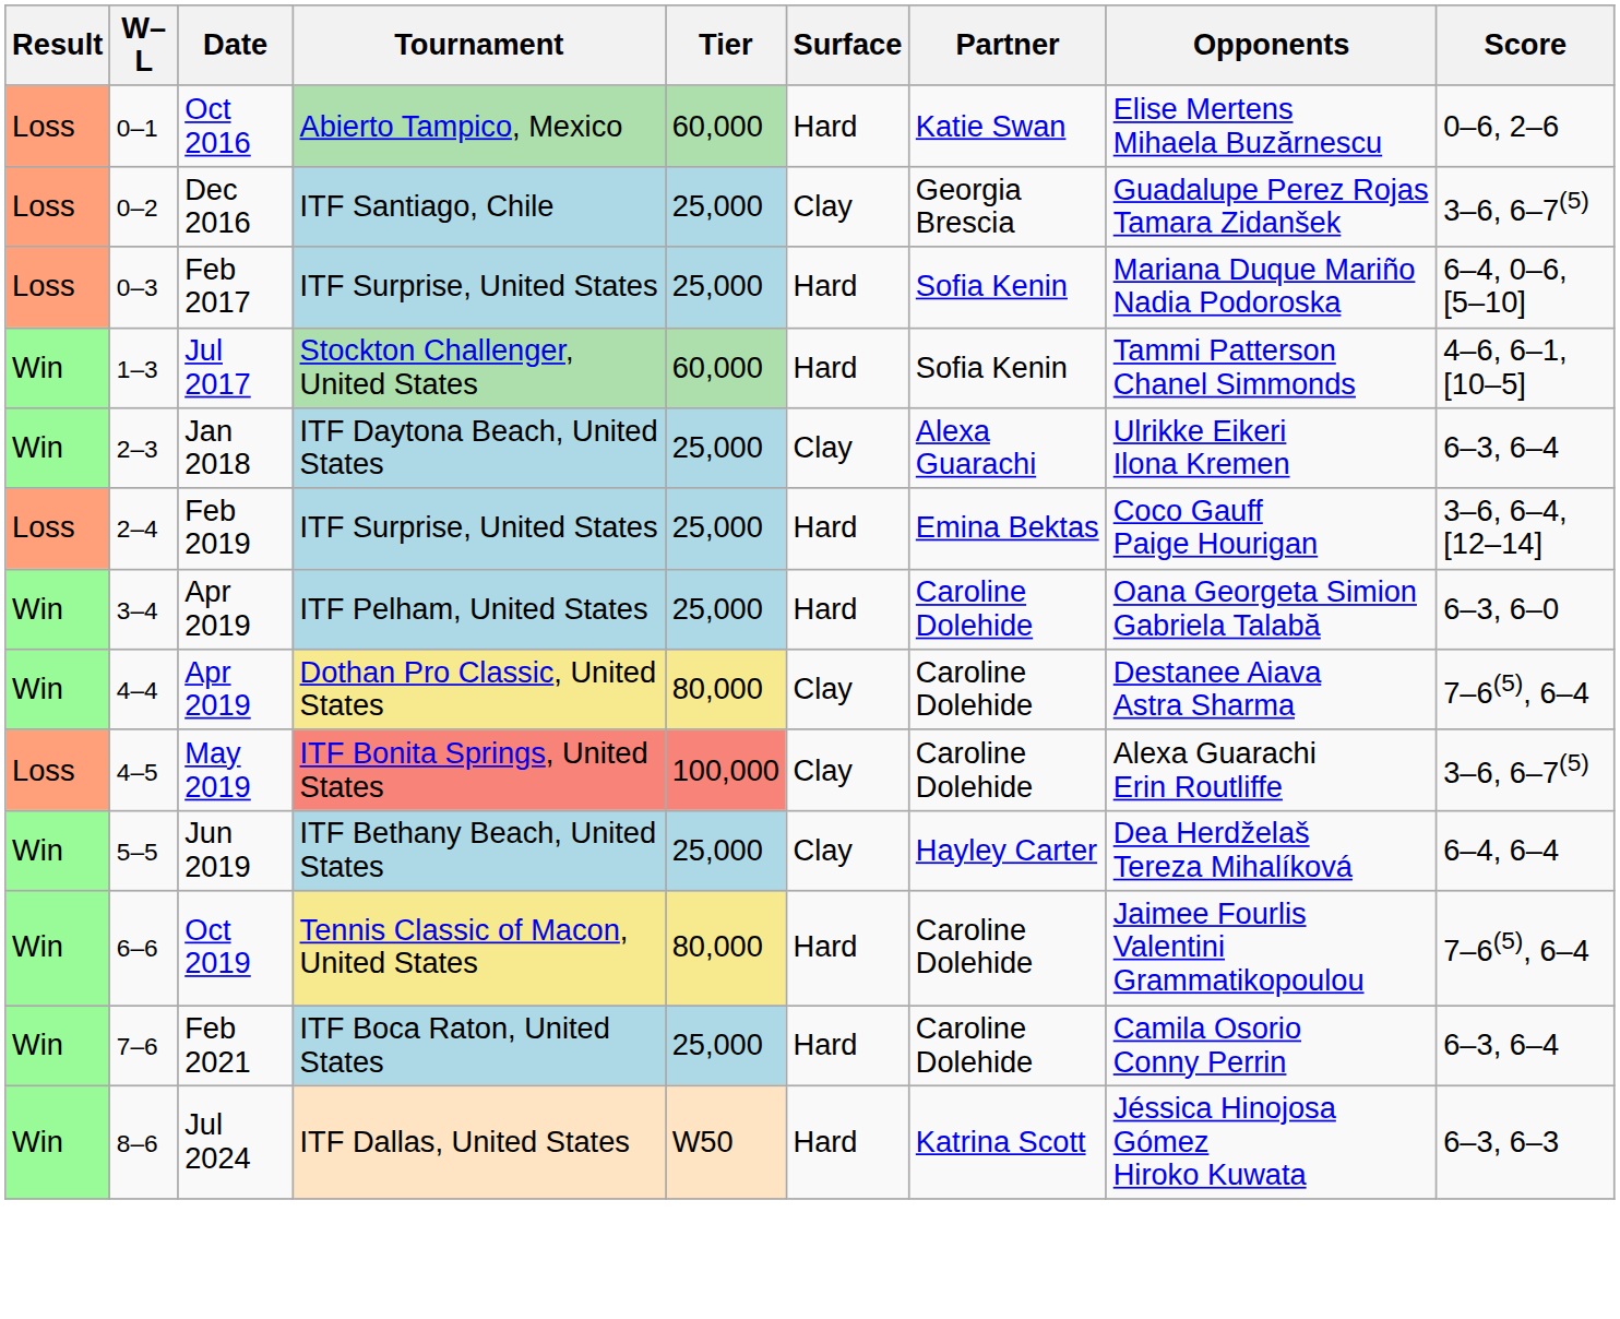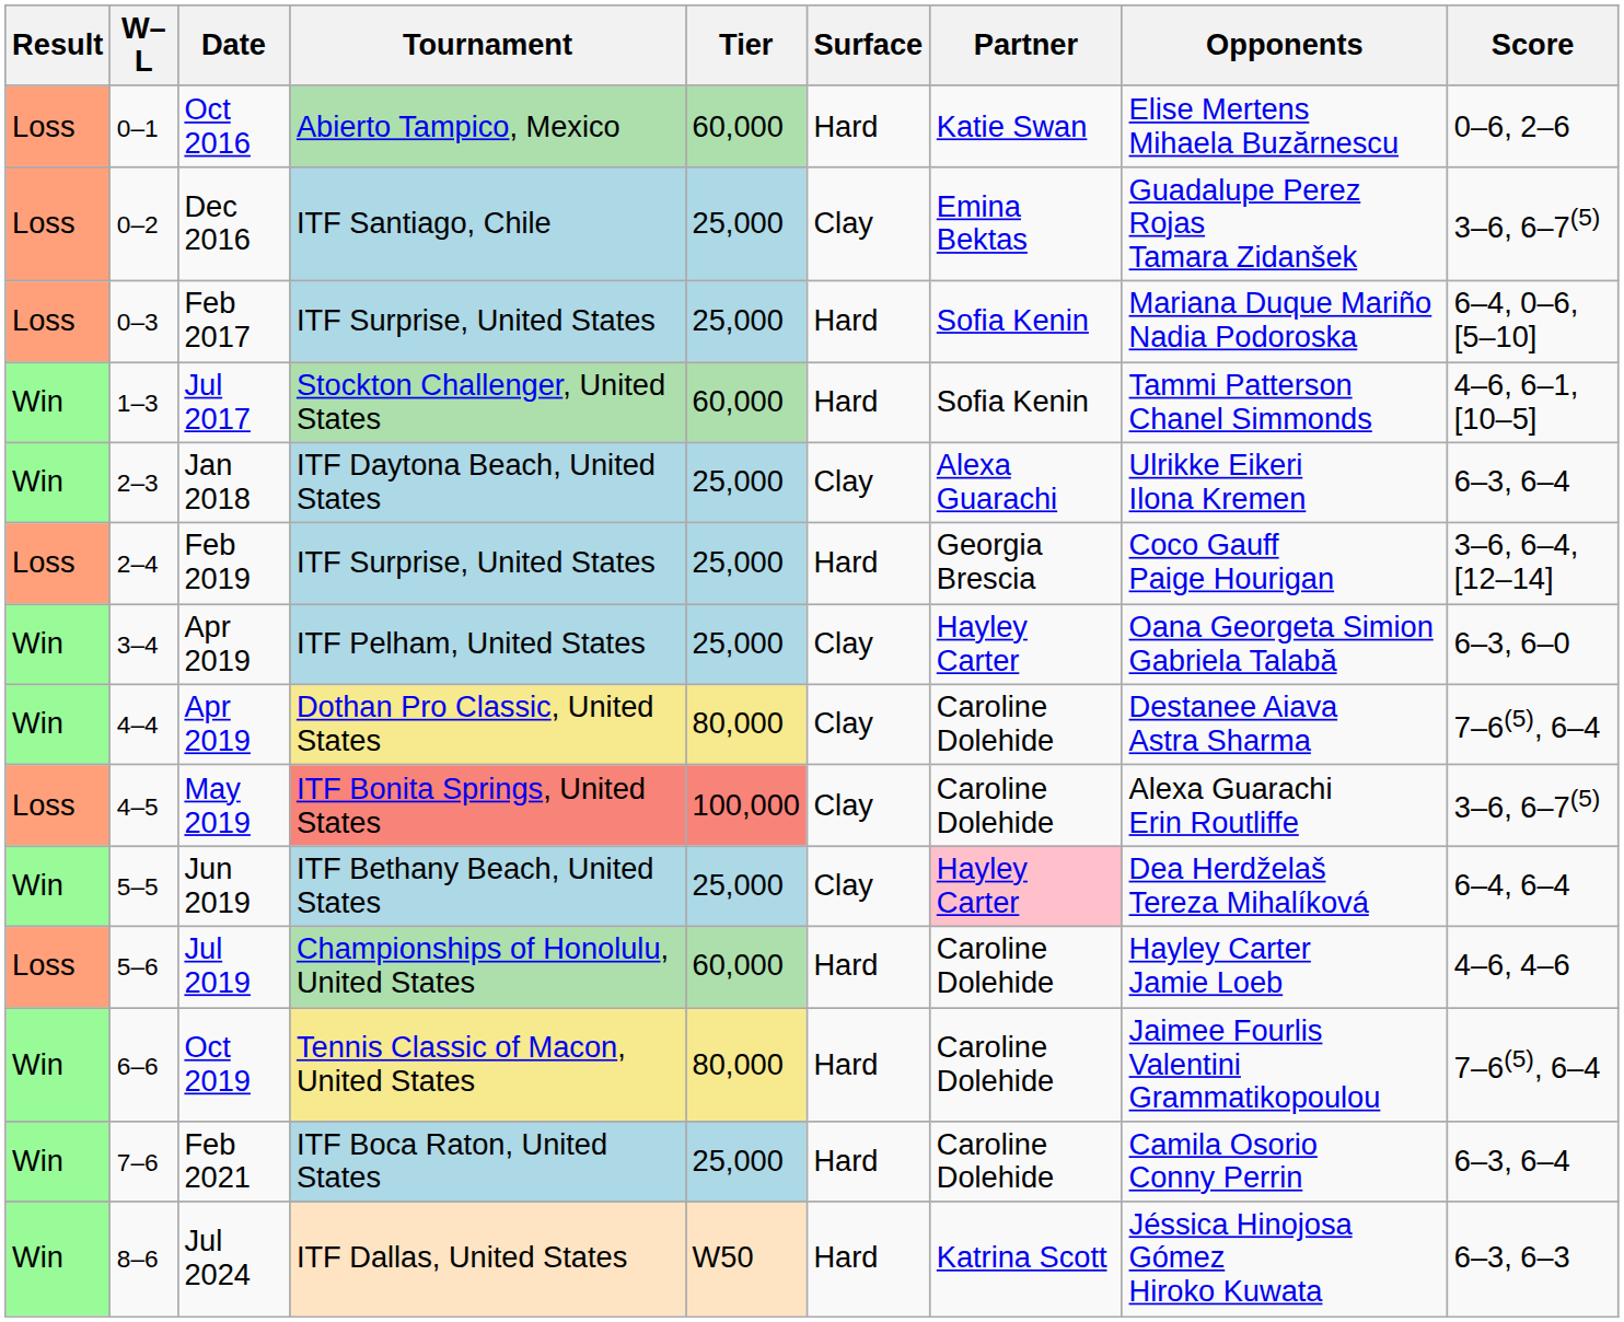 <table class="sortable wikitable">
 <tr>
 <th>Result</th>
 <th class="unsortable">W–L</th>
 <th>Date</th>
 <th>Tournament</th>
 <th>Tier</th>
 <th>Surface</th>
 <th>Partner</th>
 <th>Opponents</th>
 <th class="unsortable">Score</th>
 </tr>
 <tr>
 <td style="background:#ffa07a;">Loss</td>
 <td><small>0–1</small></td>
 <td><a href='#'>Oct 2016</a></td>
 <td style="background:#addfad;"><a href='#'>Abierto Tampico</a>, Mexico</td>
 <td style="background:#addfad;">60,000</td>
 <td>Hard</td>
 <td> <a href='#'>Katie Swan</a></td>
 <td> <a href='#'>Elise Mertens</a> <br>  <a href='#'>Mihaela Buzărnescu</a></td>
 <td>0–6, 2–6</td>
 </tr>
 <tr>
 <td style="background:#ffa07a;">Loss</td>
 <td><small>0–2</small></td>
 <td>Dec 2016</td>
 <td style="background:lightblue;">ITF Santiago, Chile</td>
 <td style="background:lightblue;">25,000</td>
 <td>Clay</td>
-<td> Georgia Brescia</td>
+<td> <a href='#'>Emina Bektas</a></td>
 <td> <a href='#'>Guadalupe Perez Rojas</a> <br>  <a href='#'>Tamara Zidanšek</a></td>
 <td>3–6, 6–7<sup>(5)</sup></td>
 </tr>
 <tr>
 <td style="background:#ffa07a;">Loss</td>
 <td><small>0–3</small></td>
 <td>Feb 2017</td>
 <td style="background:lightblue;">ITF Surprise, United States</td>
 <td style="background:lightblue;">25,000</td>
 <td>Hard</td>
 <td> <a href='#'>Sofia Kenin</a></td>
 <td> <a href='#'>Mariana Duque Mariño</a> <br>  <a href='#'>Nadia Podoroska</a></td>
 <td>6–4, 0–6, [5–10]</td>
 </tr>
 <tr>
 <td style="background:#98fb98;">Win</td>
 <td><small>1–3</small></td>
 <td><a href='#'>Jul 2017</a></td>
 <td style="background:#addfad;"><a href='#'>Stockton Challenger</a>, United States</td>
 <td style="background:#addfad;">60,000</td>
 <td>Hard</td>
 <td> Sofia Kenin</td>
 <td> <a href='#'>Tammi Patterson</a> <br>  <a href='#'>Chanel Simmonds</a></td>
 <td>4–6, 6–1, [10–5]</td>
 </tr>
 <tr>
 <td style="background:#98fb98;">Win</td>
 <td><small>2–3</small></td>
 <td>Jan 2018</td>
 <td style="background:lightblue;">ITF Daytona Beach, United States</td>
 <td style="background:lightblue;">25,000</td>
 <td>Clay</td>
 <td> <a href='#'>Alexa Guarachi</a></td>
 <td> <a href='#'>Ulrikke Eikeri</a> <br>  <a href='#'>Ilona Kremen</a></td>
 <td>6–3, 6–4</td>
 </tr>
 <tr>
 <td style="background:#ffa07a;">Loss</td>
 <td><small>2–4</small></td>
 <td>Feb 2019</td>
 <td style="background:lightblue;">ITF Surprise, United States</td>
 <td style="background:lightblue;">25,000</td>
 <td>Hard</td>
-<td> <a href='#'>Emina Bektas</a></td>
+<td> Georgia Brescia</td>
 <td> <a href='#'>Coco Gauff</a> <br>  <a href='#'>Paige Hourigan</a></td>
 <td>3–6, 6–4, [12–14]</td>
 </tr>
 <tr>
 <td style="background:#98fb98;">Win</td>
 <td><small>3–4</small></td>
 <td>Apr 2019</td>
 <td style="background:lightblue;">ITF Pelham, United States</td>
 <td style="background:lightblue;">25,000</td>
-<td>Hard</td>
-<td> <a href='#'>Caroline Dolehide</a></td>
+<td>Clay</td>
+<td> <a href='#'>Hayley Carter</a></td>
 <td> <a href='#'>Oana Georgeta Simion</a> <br>  <a href='#'>Gabriela Talabă</a></td>
 <td>6–3, 6–0</td>
 </tr>
 <tr>
 <td style="background:#98fb98;">Win</td>
 <td><small>4–4</small></td>
 <td><a href='#'>Apr 2019</a></td>
 <td style="background:#f7e98e;"><a href='#'>Dothan Pro Classic</a>, United States</td>
 <td style="background:#f7e98e;">80,000</td>
 <td>Clay</td>
 <td> Caroline Dolehide</td>
 <td> <a href='#'>Destanee Aiava</a> <br>  <a href='#'>Astra Sharma</a></td>
 <td>7–6<sup>(5)</sup>, 6–4</td>
 </tr>
 <tr>
 <td style="background:#ffa07a;">Loss</td>
 <td><small>4–5</small></td>
 <td><a href='#'>May 2019</a></td>
 <td style="background:#f88379;"><a href='#'>ITF Bonita Springs</a>, United States</td>
 <td style="background:#f88379;">100,000</td>
 <td>Clay</td>
 <td> Caroline Dolehide</td>
 <td> Alexa Guarachi <br>  <a href='#'>Erin Routliffe</a></td>
 <td>3–6, 6–7<sup>(5)</sup></td>
 </tr>
 <tr>
 <td style="background:#98fb98;">Win</td>
 <td><small>5–5</small></td>
 <td>Jun 2019</td>
 <td style="background:lightblue;">ITF Bethany Beach, United States</td>
 <td style="background:lightblue;">25,000</td>
 <td>Clay</td>
-<td> <a href='#'>Hayley Carter</a></td>
+<td style="background: pink;"> <a href='#'>Hayley Carter</a></td>
 <td> <a href='#'>Dea Herdželaš</a> <br>  <a href='#'>Tereza Mihalíková</a></td>
 <td>6–4, 6–4</td>
+</tr>
+<tr>
+<td style="background:#ffa07a;">Loss</td>
+<td><small>5–6</small></td>
+<td><a href='#'>Jul 2019</a></td>
+<td style="background:#addfad;"><a href='#'>Championships of Honolulu</a>, United States</td>
+<td style="background:#addfad;">60,000</td>
+<td>Hard</td>
+<td> Caroline Dolehide</td>
+<td> <a href='#'>Hayley Carter</a> <br>  <a href='#'>Jamie Loeb</a></td>
+<td>4–6, 4–6</td>
 </tr>
 <tr>
 <td style="background:#98fb98;">Win</td>
 <td><small>6–6</small></td>
 <td><a href='#'>Oct 2019</a></td>
 <td style="background:#f7e98e;"><a href='#'>Tennis Classic of Macon</a>, United States</td>
 <td style="background:#f7e98e;">80,000</td>
 <td>Hard</td>
 <td> Caroline Dolehide</td>
 <td> <a href='#'>Jaimee Fourlis</a> <br>  <a href='#'>Valentini Grammatikopoulou</a></td>
 <td>7–6<sup>(5)</sup>, 6–4</td>
 </tr>
 <tr>
 <td style="background:#98fb98;">Win</td>
 <td><small>7–6</small></td>
 <td>Feb 2021</td>
 <td style="background:lightblue;">ITF Boca Raton, United States</td>
 <td style="background:lightblue;">25,000</td>
 <td>Hard</td>
 <td> Caroline Dolehide</td>
 <td> <a href='#'>Camila Osorio</a> <br>  <a href='#'>Conny Perrin</a></td>
 <td>6–3, 6–4</td>
 </tr>
 <tr>
 <td style="background:#98fb98;">Win</td>
 <td><small>8–6</small></td>
 <td>Jul 2024</td>
 <td style="background:#ffe4c4;">ITF Dallas, United States</td>
 <td style="background:#ffe4c4;">W50</td>
 <td>Hard</td>
 <td> <a href='#'>Katrina Scott</a></td>
 <td> <a href='#'>Jéssica Hinojosa Gómez</a> <br>  <a href='#'>Hiroko Kuwata</a></td>
 <td>6–3, 6–3</td>
 </tr>
 </table>
